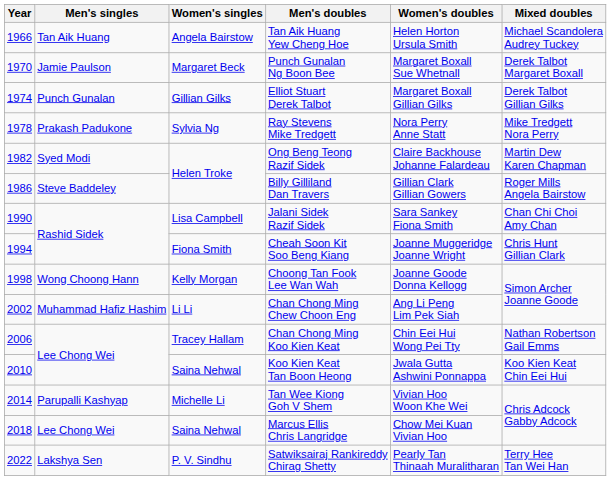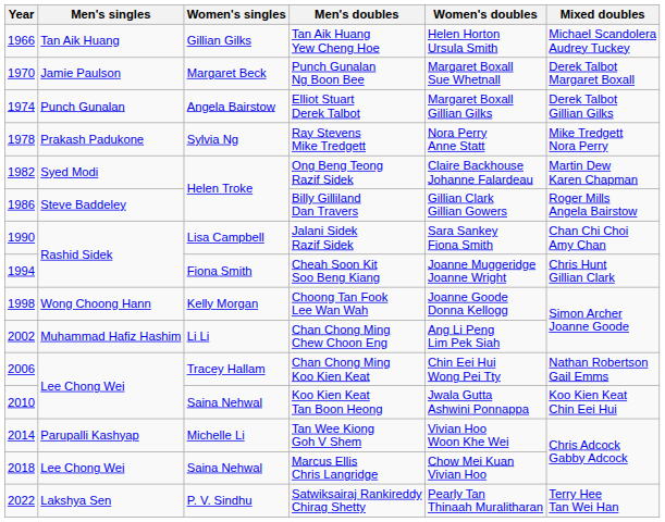 <table class=wikitable style="font-size:90%;">
 <tr>
 <th>Year</th>
 <th>Men's singles</th>
 <th>Women's singles</th>
 <th>Men's doubles</th>
 <th>Women's doubles</th>
 <th>Mixed doubles</th>
 </tr>
 <tr>
 <td><a href='#'>1966</a></td>
 <td> <a href='#'>Tan Aik Huang</a></td>
-<td> <a href='#'>Angela Bairstow</a></td>
+<td> <a href='#'>Gillian Gilks</a></td>
 <td> <a href='#'>Tan Aik Huang</a><br> <a href='#'>Yew Cheng Hoe</a></td>
 <td> <a href='#'>Helen Horton</a><br> <a href='#'>Ursula Smith</a></td>
 <td> <a href='#'>Michael Scandolera</a><br> <a href='#'>Audrey Tuckey</a></td>
 </tr>
 <tr>
 <td><a href='#'>1970</a></td>
 <td> <a href='#'>Jamie Paulson</a></td>
 <td> <a href='#'>Margaret Beck</a></td>
 <td> <a href='#'>Punch Gunalan</a><br> <a href='#'>Ng Boon Bee</a></td>
 <td> <a href='#'>Margaret Boxall</a><br> <a href='#'>Sue Whetnall</a></td>
 <td> <a href='#'>Derek Talbot</a><br> <a href='#'>Margaret Boxall</a></td>
 </tr>
 <tr>
 <td><a href='#'>1974</a></td>
 <td> <a href='#'>Punch Gunalan</a></td>
-<td> <a href='#'>Gillian Gilks</a></td>
+<td> <a href='#'>Angela Bairstow</a></td>
 <td> <a href='#'>Elliot Stuart</a><br> <a href='#'>Derek Talbot</a></td>
 <td> <a href='#'>Margaret Boxall</a><br> <a href='#'>Gillian Gilks</a></td>
 <td> <a href='#'>Derek Talbot</a><br> <a href='#'>Gillian Gilks</a></td>
 </tr>
 <tr>
 <td><a href='#'>1978</a></td>
 <td> <a href='#'>Prakash Padukone</a></td>
 <td> <a href='#'>Sylvia Ng</a></td>
 <td> <a href='#'>Ray Stevens</a><br> <a href='#'>Mike Tredgett</a></td>
 <td> <a href='#'>Nora Perry</a><br> <a href='#'>Anne Statt</a></td>
 <td> <a href='#'>Mike Tredgett</a><br> <a href='#'>Nora Perry</a></td>
 </tr>
 <tr>
 <td><a href='#'>1982</a></td>
 <td> <a href='#'>Syed Modi</a></td>
 <td rowspan=2> <a href='#'>Helen Troke</a></td>
 <td> <a href='#'>Ong Beng Teong</a><br> <a href='#'>Razif Sidek</a></td>
 <td> <a href='#'>Claire Backhouse</a><br> <a href='#'>Johanne Falardeau</a></td>
 <td> <a href='#'>Martin Dew</a><br> <a href='#'>Karen Chapman</a></td>
 </tr>
 <tr>
 <td><a href='#'>1986</a></td>
 <td> <a href='#'>Steve Baddeley</a></td>
 <td> <a href='#'>Billy Gilliland</a><br> <a href='#'>Dan Travers</a></td>
 <td> <a href='#'>Gillian Clark</a><br> <a href='#'>Gillian Gowers</a></td>
 <td> <a href='#'>Roger Mills</a><br> <a href='#'>Angela Bairstow</a></td>
 </tr>
 <tr>
 <td><a href='#'>1990</a></td>
 <td rowspan=2> <a href='#'>Rashid Sidek</a></td>
 <td> <a href='#'>Lisa Campbell</a></td>
 <td> <a href='#'>Jalani Sidek</a><br> <a href='#'>Razif Sidek</a></td>
 <td> <a href='#'>Sara Sankey</a><br> <a href='#'>Fiona Smith</a></td>
 <td> <a href='#'>Chan Chi Choi</a><br> <a href='#'>Amy Chan</a></td>
 </tr>
 <tr>
 <td><a href='#'>1994</a></td>
 <td> <a href='#'>Fiona Smith</a></td>
 <td> <a href='#'>Cheah Soon Kit</a><br> <a href='#'>Soo Beng Kiang</a></td>
 <td> <a href='#'>Joanne Muggeridge</a><br> <a href='#'>Joanne Wright</a></td>
 <td> <a href='#'>Chris Hunt</a><br> <a href='#'>Gillian Clark</a></td>
 </tr>
 <tr>
 <td><a href='#'>1998</a></td>
 <td> <a href='#'>Wong Choong Hann</a></td>
 <td> <a href='#'>Kelly Morgan</a></td>
 <td> <a href='#'>Choong Tan Fook</a><br> <a href='#'>Lee Wan Wah</a></td>
 <td> <a href='#'>Joanne Goode</a><br> <a href='#'>Donna Kellogg</a></td>
 <td rowspan=2> <a href='#'>Simon Archer</a><br> <a href='#'>Joanne Goode</a></td>
 </tr>
 <tr>
 <td><a href='#'>2002</a></td>
 <td> <a href='#'>Muhammad Hafiz Hashim</a></td>
 <td> <a href='#'>Li Li</a></td>
 <td> <a href='#'>Chan Chong Ming</a><br> <a href='#'>Chew Choon Eng</a></td>
 <td> <a href='#'>Ang Li Peng</a><br> <a href='#'>Lim Pek Siah</a></td>
 </tr>
 <tr>
 <td><a href='#'>2006</a></td>
 <td rowspan=2> <a href='#'>Lee Chong Wei</a></td>
 <td> <a href='#'>Tracey Hallam</a></td>
 <td> <a href='#'>Chan Chong Ming</a><br> <a href='#'>Koo Kien Keat</a></td>
 <td> <a href='#'>Chin Eei Hui</a><br> <a href='#'>Wong Pei Tty</a></td>
 <td> <a href='#'>Nathan Robertson</a><br> <a href='#'>Gail Emms</a></td>
 </tr>
 <tr>
 <td><a href='#'>2010</a></td>
 <td> <a href='#'>Saina Nehwal</a></td>
 <td> <a href='#'>Koo Kien Keat</a><br> <a href='#'>Tan Boon Heong</a></td>
 <td> <a href='#'>Jwala Gutta</a><br> <a href='#'>Ashwini Ponnappa</a></td>
 <td> <a href='#'>Koo Kien Keat</a><br> <a href='#'>Chin Eei Hui</a></td>
 </tr>
 <tr>
 <td><a href='#'>2014</a></td>
 <td> <a href='#'>Parupalli Kashyap</a></td>
 <td> <a href='#'>Michelle Li</a></td>
 <td> <a href='#'>Tan Wee Kiong</a><br> <a href='#'>Goh V Shem</a></td>
 <td> <a href='#'>Vivian Hoo</a><br> <a href='#'>Woon Khe Wei</a></td>
 <td rowspan=2> <a href='#'>Chris Adcock</a><br> <a href='#'>Gabby Adcock</a></td>
 </tr>
 <tr>
 <td><a href='#'>2018</a></td>
 <td> <a href='#'>Lee Chong Wei</a></td>
 <td> <a href='#'>Saina Nehwal</a></td>
 <td> <a href='#'>Marcus Ellis</a><br> <a href='#'>Chris Langridge</a></td>
 <td> <a href='#'>Chow Mei Kuan</a><br> <a href='#'>Vivian Hoo</a></td>
 </tr>
 <tr>
 <td><a href='#'>2022</a></td>
 <td> <a href='#'>Lakshya Sen</a></td>
 <td> <a href='#'>P. V. Sindhu</a></td>
 <td> <a href='#'>Satwiksairaj Rankireddy</a><br> <a href='#'>Chirag Shetty</a></td>
 <td> <a href='#'>Pearly Tan</a><br> <a href='#'>Thinaah Muralitharan</a></td>
 <td> <a href='#'>Terry Hee</a><br> <a href='#'>Tan Wei Han</a></td>
 </tr>
 </table>
